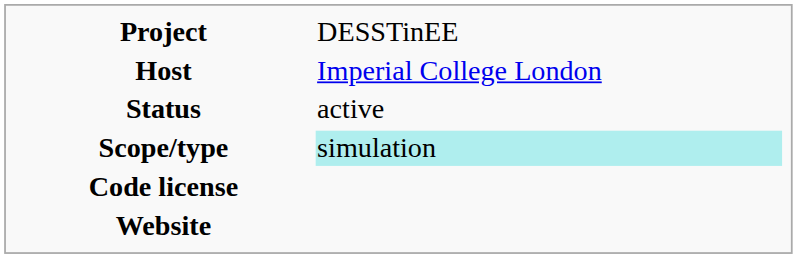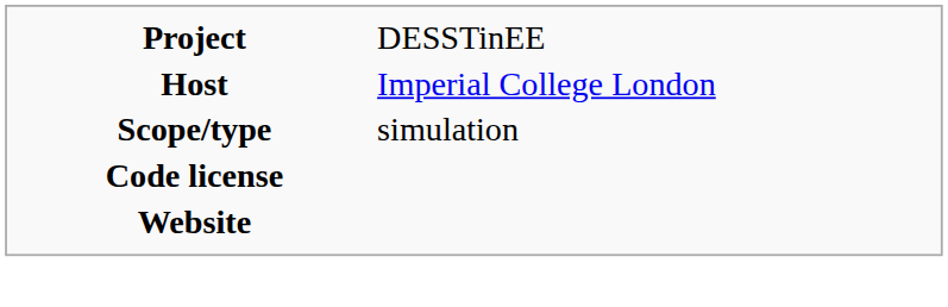 <table class="infobox" style="width: 28em">
 <tr>
 <th style="width: 35%">Project</th>
 <td style="width: 55%">DESSTinEE</td>
 </tr>
 <tr>
 <th>Host</th>
 <td><a href='#'>Imperial College London</a></td>
 </tr>
 <tr>
-<th>Status</th>
-<td>active</td>
-</tr>
-<tr>
 <th>Scope/type</th>
-<td style="background: paleturquoise;">simulation</td>
+<td>simulation</td>
 </tr>
 <tr>
 <th>Code license</th>
 <td><a href='#'></a></td>
 </tr>
 <tr>
 <th>Website</th>
 <td></td>
 </tr>
 </table>
